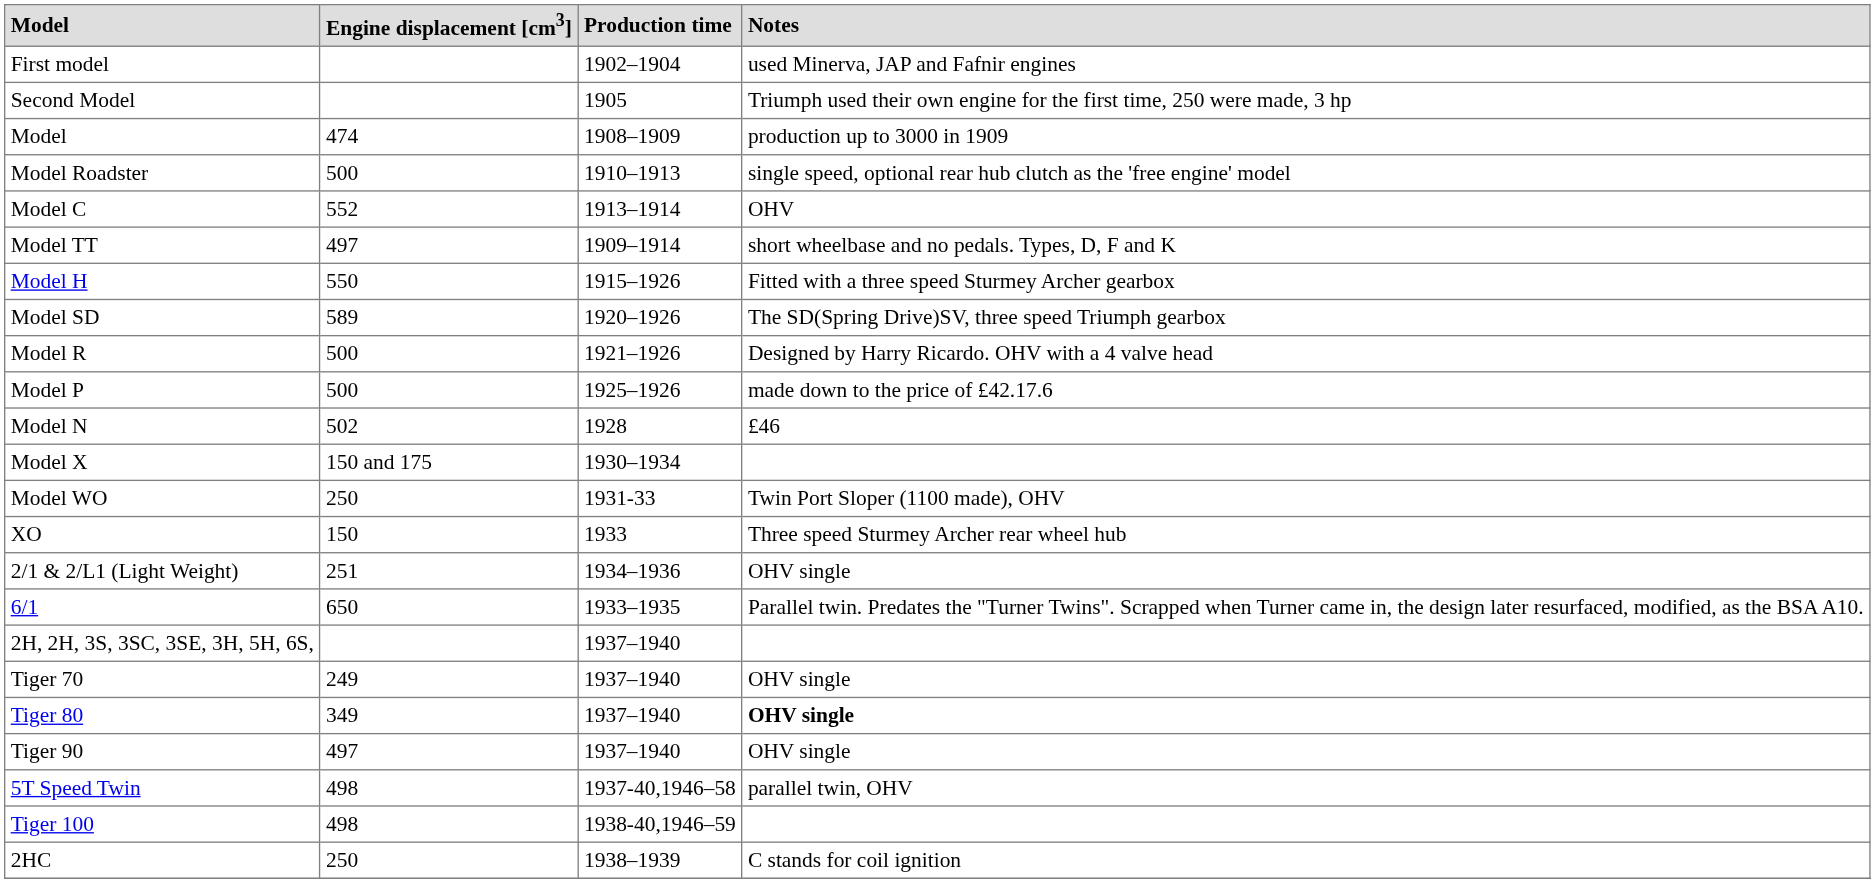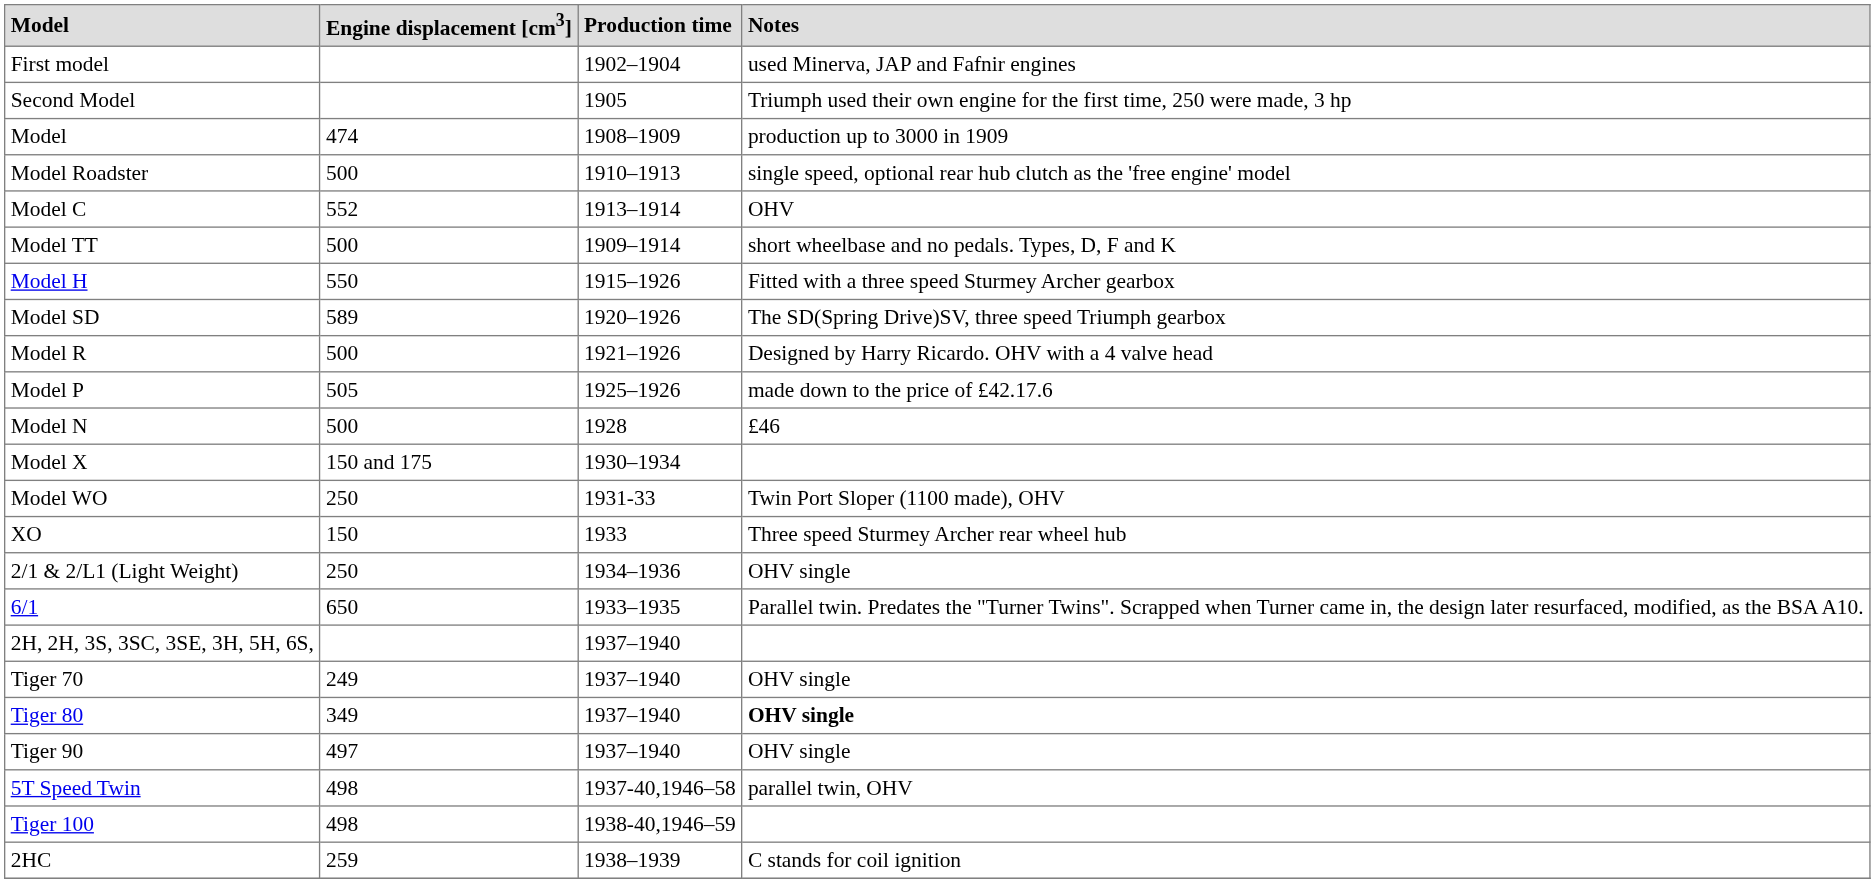 <table class="sortable to ccolours" border="1" cellpadding="4" style="border-collapse:collapse">
 <tr style="background:#dedede;">
 <td><strong>Model</strong></td>
 <td><strong>Engine displacement [cm<sup>3</sup>]</strong></td>
 <td><strong>Production time</strong></td>
 <td><strong>Notes</strong></td>
 </tr>
 <tr>
 <td>First model</td>
 <td></td>
 <td>1902–1904</td>
 <td>used Minerva, JAP and Fafnir engines</td>
 </tr>
 <tr>
 <td>Second Model</td>
 <td></td>
 <td>1905</td>
 <td>Triumph used their own engine for the first time, 250 were made, 3 hp</td>
 </tr>
 <tr>
 <td>Model</td>
 <td>474</td>
 <td>1908–1909</td>
 <td>production up to 3000 in 1909</td>
 </tr>
 <tr>
 <td>Model Roadster</td>
 <td>500</td>
 <td>1910–1913</td>
 <td>single speed, optional rear hub clutch as the 'free engine' model</td>
 </tr>
 <tr>
 <td>Model C</td>
 <td>552</td>
 <td>1913–1914</td>
 <td>OHV</td>
 </tr>
 <tr>
 <td>Model TT</td>
-<td>497</td>
+<td>500</td>
 <td>1909–1914</td>
 <td>short wheelbase and no pedals. Types, D, F and K</td>
 </tr>
 <tr>
 <td><a href='#'>Model H</a></td>
 <td>550</td>
 <td>1915–1926</td>
 <td>Fitted with a three speed Sturmey Archer gearbox</td>
 </tr>
 <tr>
 <td>Model SD</td>
 <td>589</td>
 <td>1920–1926</td>
 <td>The SD(Spring Drive)SV, three speed Triumph gearbox</td>
 </tr>
 <tr>
 <td>Model R</td>
 <td>500</td>
 <td>1921–1926</td>
 <td>Designed by Harry Ricardo. OHV with a 4 valve head</td>
 </tr>
 <tr>
 <td>Model P</td>
-<td>500</td>
+<td>505</td>
 <td>1925–1926</td>
 <td>made down to the price of £42.17.6</td>
 </tr>
 <tr>
 <td>Model N</td>
-<td>502</td>
+<td>500</td>
 <td>1928</td>
 <td>£46</td>
 </tr>
 <tr>
 <td>Model X</td>
 <td>150 and 175</td>
 <td>1930–1934</td>
 <td></td>
 </tr>
 <tr>
 <td>Model WO</td>
 <td>250</td>
 <td>1931-33</td>
 <td>Twin Port Sloper (1100 made), OHV</td>
 </tr>
 <tr>
 <td>XO</td>
 <td>150</td>
 <td>1933</td>
 <td>Three speed Sturmey Archer rear wheel hub</td>
 </tr>
 <tr>
 <td>2/1 & 2/L1 (Light Weight)</td>
-<td>251</td>
+<td>250</td>
 <td>1934–1936</td>
 <td>OHV single</td>
 </tr>
 <tr>
 <td><a href='#'>6/1</a></td>
 <td>650</td>
 <td>1933–1935</td>
 <td>Parallel twin. Predates the "Turner Twins". Scrapped when Turner came in, the design later resurfaced, modified, as the BSA A10.</td>
 </tr>
 <tr>
 <td>2H, 2H, 3S, 3SC, 3SE, 3H, 5H, 6S,</td>
 <td></td>
 <td>1937–1940</td>
 <td></td>
 </tr>
 <tr>
 <td>Tiger 70</td>
 <td>249</td>
 <td>1937–1940</td>
 <td>OHV single</td>
 </tr>
 <tr>
 <td><a href='#'>Tiger 80</a></td>
 <td>349</td>
 <td>1937–1940</td>
 <td><strong>OHV single</strong></td>
 </tr>
 <tr>
 <td>Tiger 90</td>
 <td>497</td>
 <td>1937–1940</td>
 <td>OHV single</td>
 </tr>
 <tr>
 <td><a href='#'>5T Speed Twin</a></td>
 <td>498</td>
 <td>1937-40,1946–58</td>
 <td>parallel twin, OHV</td>
 </tr>
 <tr>
 <td><a href='#'>Tiger 100</a></td>
 <td>498</td>
 <td>1938-40,1946–59</td>
 <td></td>
 </tr>
 <tr>
 <td>2HC</td>
-<td>250</td>
+<td>259</td>
 <td>1938–1939</td>
 <td>C stands for coil ignition</td>
 </tr>
 <tr>
 </tr>
 </table>
